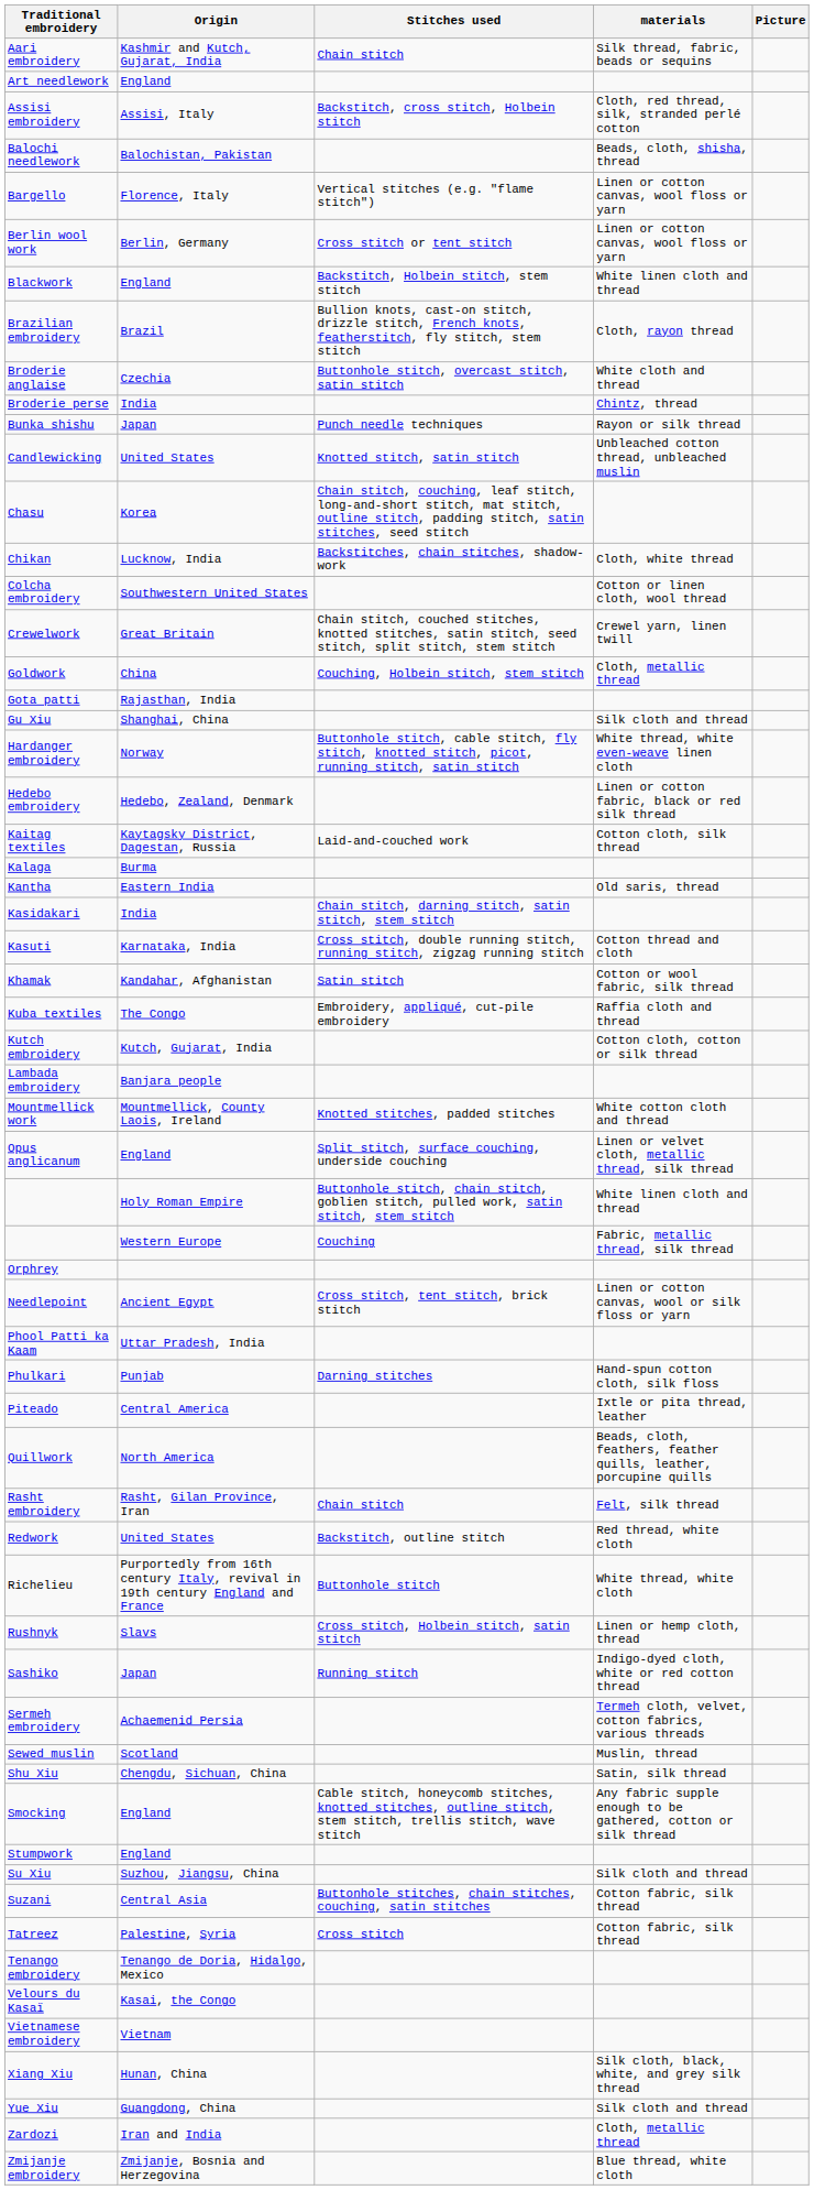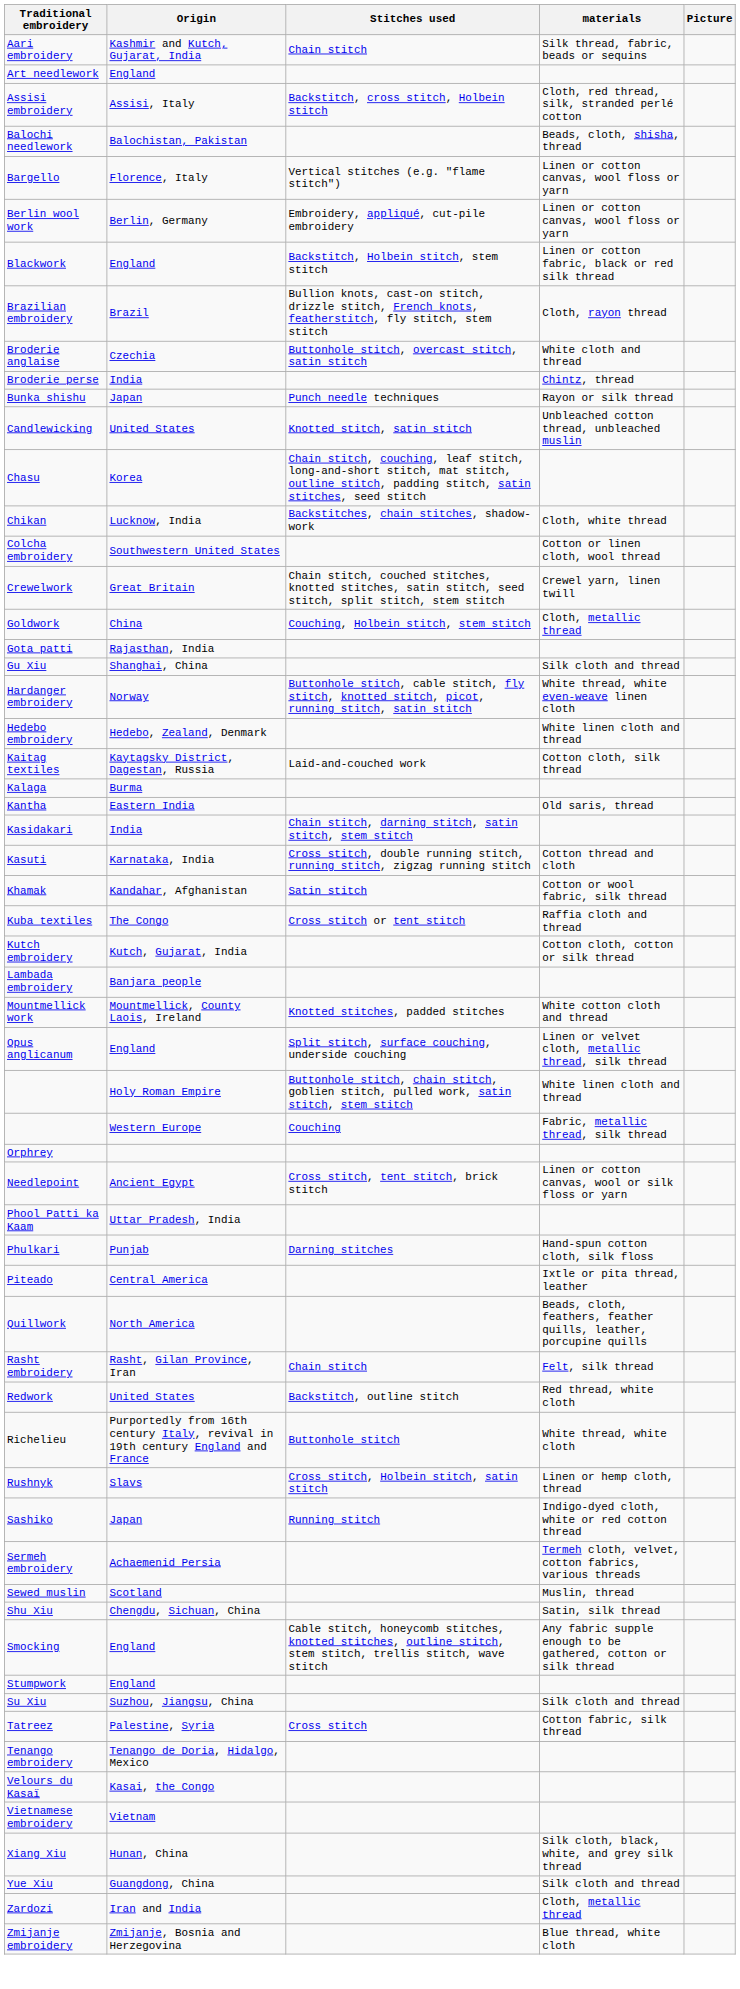 <table class="wikitable sortable mw-collapsible mw-collapsed">
 <tr>
 <th>Traditional embroidery</th>
 <th>Origin</th>
 <th>Stitches used</th>
 <th>materials</th>
 <th>Picture</th>
 </tr>
 <tr>
 <td><a href='#'>Aari embroidery</a></td>
 <td><a href='#'>Kashmir</a> and <a href='#'>Kutch, Gujarat, India</a></td>
 <td><a href='#'>Chain stitch</a></td>
 <td>Silk thread, fabric, beads or sequins</td>
 <td></td>
 </tr>
 <tr>
 <td><a href='#'>Art needlework</a></td>
 <td><a href='#'>England</a></td>
 <td></td>
 <td></td>
 <td></td>
 </tr>
 <tr>
 <td><a href='#'>Assisi embroidery</a></td>
 <td><a href='#'>Assisi</a>, Italy</td>
 <td><a href='#'>Backstitch</a>, <a href='#'>cross stitch</a>, <a href='#'>Holbein stitch</a></td>
 <td>Cloth, red thread, silk, stranded perlé cotton</td>
 <td></td>
 </tr>
 <tr>
 <td><a href='#'>Balochi needlework</a></td>
 <td><a href='#'>Balochistan, Pakistan</a></td>
 <td></td>
 <td>Beads, cloth, <a href='#'>shisha</a>, thread</td>
 <td></td>
 </tr>
 <tr>
 <td><a href='#'>Bargello</a></td>
 <td><a href='#'>Florence</a>, Italy</td>
 <td>Vertical stitches (e.g. "flame stitch")</td>
 <td>Linen or cotton canvas, wool floss or yarn</td>
 <td></td>
 </tr>
 <tr>
 <td><a href='#'>Berlin wool work</a></td>
 <td><a href='#'>Berlin</a>, Germany</td>
-<td><a href='#'>Cross stitch</a> or <a href='#'>tent stitch</a></td>
+<td>Embroidery, <a href='#'>appliqué</a>, cut-pile embroidery</td>
 <td>Linen or cotton canvas, wool floss or yarn</td>
 <td></td>
 </tr>
 <tr>
 <td><a href='#'>Blackwork</a></td>
 <td><a href='#'>England</a></td>
 <td><a href='#'>Backstitch</a>, <a href='#'>Holbein stitch</a>, stem stitch</td>
-<td>White linen cloth and thread</td>
+<td>Linen or cotton fabric, black or red silk thread</td>
 <td></td>
 </tr>
 <tr>
 <td><a href='#'>Brazilian embroidery</a></td>
 <td><a href='#'>Brazil</a></td>
 <td>Bullion knots, cast-on stitch, drizzle stitch, <a href='#'>French knots</a>, <a href='#'>featherstitch</a>, fly stitch, stem stitch</td>
 <td>Cloth, <a href='#'>rayon</a> thread</td>
 <td></td>
 </tr>
 <tr>
 <td><a href='#'>Broderie anglaise</a></td>
 <td><a href='#'>Czechia</a></td>
 <td><a href='#'>Buttonhole stitch</a>, <a href='#'>overcast stitch</a>, <a href='#'>satin stitch</a></td>
 <td>White cloth and thread</td>
 <td></td>
 </tr>
 <tr>
 <td><a href='#'>Broderie perse</a></td>
 <td><a href='#'>India</a></td>
 <td></td>
 <td><a href='#'>Chintz</a>, thread</td>
 <td></td>
 </tr>
 <tr>
 <td><a href='#'>Bunka shishu</a></td>
 <td><a href='#'>Japan</a></td>
 <td><a href='#'>Punch needle</a> techniques</td>
 <td>Rayon or silk thread</td>
 <td></td>
 </tr>
 <tr>
 <td><a href='#'>Candlewicking</a></td>
 <td><a href='#'>United States</a></td>
 <td><a href='#'>Knotted stitch</a>, <a href='#'>satin stitch</a></td>
 <td>Unbleached cotton thread, unbleached <a href='#'>muslin</a></td>
 <td></td>
 </tr>
 <tr>
 <td><a href='#'>Chasu</a></td>
 <td><a href='#'>Korea</a></td>
 <td><a href='#'>Chain stitch</a>, <a href='#'>couching</a>, leaf stitch, long-and-short stitch, mat stitch, <a href='#'>outline stitch</a>, padding stitch, <a href='#'>satin stitches</a>, seed stitch</td>
 <td></td>
 <td></td>
 </tr>
 <tr>
 <td><a href='#'>Chikan</a></td>
 <td><a href='#'>Lucknow</a>, India</td>
 <td><a href='#'>Backstitches</a>, <a href='#'>chain stitches</a>, shadow-work</td>
 <td>Cloth, white thread</td>
 <td></td>
 </tr>
 <tr>
 <td><a href='#'>Colcha embroidery</a></td>
 <td><a href='#'>Southwestern United States</a></td>
 <td></td>
 <td>Cotton or linen cloth, wool thread</td>
 <td></td>
 </tr>
 <tr>
 <td><a href='#'>Crewelwork</a></td>
 <td><a href='#'>Great Britain</a></td>
 <td>Chain stitch, couched stitches, knotted stitches, satin stitch, seed stitch, split stitch, stem stitch</td>
 <td>Crewel yarn, linen twill</td>
 <td></td>
 </tr>
 <tr>
 <td><a href='#'>Goldwork</a></td>
 <td><a href='#'>China</a></td>
 <td><a href='#'>Couching</a>, <a href='#'>Holbein stitch</a>, <a href='#'>stem stitch</a></td>
 <td>Cloth, <a href='#'>metallic thread</a></td>
 <td></td>
 </tr>
 <tr>
 <td><a href='#'>Gota patti</a></td>
 <td><a href='#'>Rajasthan</a>, India</td>
 <td></td>
 <td></td>
 <td></td>
 </tr>
 <tr>
 <td><a href='#'>Gu Xiu</a></td>
 <td><a href='#'>Shanghai</a>, China</td>
 <td></td>
 <td>Silk cloth and thread</td>
 <td></td>
 </tr>
 <tr>
 <td><a href='#'>Hardanger embroidery</a></td>
 <td><a href='#'>Norway</a></td>
 <td><a href='#'>Buttonhole stitch</a>, cable stitch, <a href='#'>fly stitch</a>, <a href='#'>knotted stitch</a>, <a href='#'>picot</a>, <a href='#'>running stitch</a>, <a href='#'>satin stitch</a></td>
 <td>White thread, white <a href='#'>even-weave</a> linen cloth</td>
 <td></td>
 </tr>
 <tr>
 <td><a href='#'>Hedebo embroidery</a></td>
 <td><a href='#'>Hedebo</a>, <a href='#'>Zealand</a>, Denmark</td>
 <td></td>
-<td>Linen or cotton fabric, black or red silk thread</td>
+<td>White linen cloth and thread</td>
 <td></td>
 </tr>
 <tr>
 <td><a href='#'>Kaitag textiles</a></td>
 <td><a href='#'>Kaytagsky District</a>, <a href='#'>Dagestan</a>, Russia</td>
 <td>Laid-and-couched work</td>
 <td>Cotton cloth, silk thread</td>
 <td></td>
 </tr>
 <tr>
 <td><a href='#'>Kalaga</a></td>
 <td><a href='#'>Burma</a></td>
 <td></td>
 <td></td>
 <td></td>
 </tr>
 <tr>
 <td><a href='#'>Kantha</a></td>
 <td><a href='#'>Eastern India</a></td>
 <td></td>
 <td>Old saris, thread</td>
 <td></td>
 </tr>
 <tr>
 <td><a href='#'>Kasidakari</a></td>
 <td><a href='#'>India</a></td>
 <td><a href='#'>Chain stitch</a>, <a href='#'>darning stitch</a>, <a href='#'>satin stitch</a>, <a href='#'>stem stitch</a></td>
 <td></td>
 <td></td>
 </tr>
 <tr>
 <td><a href='#'>Kasuti</a></td>
 <td><a href='#'>Karnataka</a>, India</td>
 <td><a href='#'>Cross stitch</a>, double running stitch, <a href='#'>running stitch</a>, zigzag running stitch</td>
 <td>Cotton thread and cloth</td>
 <td></td>
 </tr>
 <tr>
 <td><a href='#'>Khamak</a></td>
 <td><a href='#'>Kandahar</a>, Afghanistan</td>
 <td><a href='#'>Satin stitch</a></td>
 <td>Cotton or wool fabric, silk thread</td>
 <td></td>
 </tr>
 <tr>
 <td><a href='#'>Kuba textiles</a></td>
 <td><a href='#'>The Congo</a></td>
-<td>Embroidery, <a href='#'>appliqué</a>, cut-pile embroidery</td>
+<td><a href='#'>Cross stitch</a> or <a href='#'>tent stitch</a></td>
 <td>Raffia cloth and thread</td>
 <td></td>
 </tr>
 <tr>
 <td><a href='#'>Kutch embroidery</a></td>
 <td><a href='#'>Kutch</a>, <a href='#'>Gujarat</a>, India</td>
 <td></td>
 <td>Cotton cloth, cotton or silk thread</td>
 <td></td>
 </tr>
 <tr>
 <td><a href='#'>Lambada embroidery</a></td>
 <td><a href='#'>Banjara people</a></td>
 <td></td>
 <td></td>
 <td></td>
 </tr>
 <tr>
 <td><a href='#'>Mountmellick work</a></td>
 <td><a href='#'>Mountmellick</a>, <a href='#'>County Laois</a>, Ireland</td>
 <td><a href='#'>Knotted stitches</a>, padded stitches</td>
 <td>White cotton cloth and thread</td>
 <td></td>
 </tr>
 <tr>
 <td><a href='#'>Opus anglicanum</a></td>
 <td><a href='#'>England</a></td>
 <td><a href='#'>Split stitch</a>, <a href='#'>surface couching</a>, underside couching</td>
 <td>Linen or velvet cloth, <a href='#'>metallic thread</a>, silk thread</td>
 <td></td>
 </tr>
 <tr>
 <td></td>
 <td><a href='#'>Holy Roman Empire</a></td>
 <td><a href='#'>Buttonhole stitch</a>, <a href='#'>chain stitch</a>, goblien stitch, pulled work, <a href='#'>satin stitch</a>, <a href='#'>stem stitch</a></td>
 <td>White linen cloth and thread</td>
 <td></td>
 </tr>
 <tr>
 <td></td>
 <td><a href='#'>Western Europe</a></td>
 <td><a href='#'>Couching</a></td>
 <td>Fabric, <a href='#'>metallic thread</a>, silk thread</td>
 <td></td>
 </tr>
 <tr>
 <td><a href='#'>Orphrey</a></td>
 <td></td>
 <td></td>
 <td></td>
 <td></td>
 </tr>
 <tr>
 <td><a href='#'>Needlepoint</a></td>
 <td><a href='#'>Ancient Egypt</a></td>
 <td><a href='#'>Cross stitch</a>, <a href='#'>tent stitch</a>, brick stitch</td>
 <td>Linen or cotton canvas, wool or silk floss or yarn</td>
 <td></td>
 </tr>
 <tr>
 <td><a href='#'>Phool Patti ka Kaam</a></td>
 <td><a href='#'>Uttar Pradesh</a>, India</td>
 <td></td>
 <td></td>
 <td></td>
 </tr>
 <tr>
 <td><a href='#'>Phulkari</a></td>
 <td><a href='#'>Punjab</a></td>
 <td><a href='#'>Darning stitches</a></td>
 <td>Hand-spun cotton cloth, silk floss</td>
 <td></td>
 </tr>
 <tr>
 <td><a href='#'>Piteado</a></td>
 <td><a href='#'>Central America</a></td>
 <td></td>
 <td>Ixtle or pita thread, leather</td>
 <td></td>
 </tr>
 <tr>
 <td><a href='#'>Quillwork</a></td>
 <td><a href='#'>North America</a></td>
 <td></td>
 <td>Beads, cloth, feathers, feather quills, leather, porcupine quills</td>
 <td></td>
 </tr>
 <tr>
 <td><a href='#'>Rasht embroidery</a></td>
 <td><a href='#'>Rasht</a>, <a href='#'>Gilan Province</a>, Iran</td>
 <td><a href='#'>Chain stitch</a></td>
 <td><a href='#'>Felt</a>, silk thread</td>
 <td></td>
 </tr>
 <tr>
 <td><a href='#'>Redwork</a></td>
 <td><a href='#'>United States</a></td>
 <td><a href='#'>Backstitch</a>, outline stitch</td>
 <td>Red thread, white cloth</td>
 <td></td>
 </tr>
 <tr>
 <td>Richelieu</td>
 <td>Purportedly from 16th century <a href='#'>Italy</a>, revival in 19th century <a href='#'>England</a> and <a href='#'>France</a></td>
 <td><a href='#'>Buttonhole stitch</a></td>
 <td>White thread, white cloth</td>
 <td></td>
 </tr>
 <tr>
 <td><a href='#'>Rushnyk</a></td>
 <td><a href='#'>Slavs</a></td>
 <td><a href='#'>Cross stitch</a>, <a href='#'>Holbein stitch</a>, <a href='#'>satin stitch</a></td>
 <td>Linen or hemp cloth, thread</td>
 <td></td>
 </tr>
 <tr>
 <td><a href='#'>Sashiko</a></td>
 <td><a href='#'>Japan</a></td>
 <td><a href='#'>Running stitch</a></td>
 <td>Indigo-dyed cloth, white or red cotton thread</td>
 <td></td>
 </tr>
 <tr>
 <td><a href='#'>Sermeh embroidery</a></td>
 <td><a href='#'>Achaemenid Persia</a></td>
 <td></td>
 <td><a href='#'>Termeh</a> cloth, velvet, cotton fabrics, various threads</td>
 <td></td>
 </tr>
 <tr>
 <td><a href='#'>Sewed muslin</a></td>
 <td><a href='#'>Scotland</a></td>
 <td></td>
 <td>Muslin, thread</td>
 <td></td>
 </tr>
 <tr>
 <td><a href='#'>Shu Xiu</a></td>
 <td><a href='#'>Chengdu</a>, <a href='#'>Sichuan</a>, China</td>
 <td></td>
 <td>Satin, silk thread</td>
 <td></td>
 </tr>
 <tr>
 <td><a href='#'>Smocking</a></td>
 <td><a href='#'>England</a></td>
 <td>Cable stitch, honeycomb stitches, <a href='#'>knotted stitches</a>, <a href='#'>outline stitch</a>, stem stitch, trellis stitch, wave stitch</td>
 <td>Any fabric supple enough to be gathered, cotton or silk thread</td>
 <td></td>
 </tr>
 <tr>
 <td><a href='#'>Stumpwork</a></td>
 <td><a href='#'>England</a></td>
 <td></td>
 <td></td>
 <td></td>
 </tr>
 <tr>
 <td><a href='#'>Su Xiu</a></td>
 <td><a href='#'>Suzhou</a>, <a href='#'>Jiangsu</a>, China</td>
 <td></td>
 <td>Silk cloth and thread</td>
 <td></td>
 </tr>
 <tr>
-<td><a href='#'>Suzani</a></td>
-<td><a href='#'>Central Asia</a></td>
-<td><a href='#'>Buttonhole stitches</a>, <a href='#'>chain stitches</a>, <a href='#'>couching</a>, <a href='#'>satin stitches</a></td>
-<td>Cotton fabric, silk thread</td>
-<td></td>
-</tr>
-<tr>
 <td><a href='#'>Tatreez</a></td>
 <td><a href='#'>Palestine</a>, <a href='#'>Syria</a></td>
 <td><a href='#'>Cross stitch</a></td>
 <td>Cotton fabric, silk thread</td>
 <td></td>
 </tr>
 <tr>
 <td><a href='#'>Tenango embroidery</a></td>
 <td><a href='#'>Tenango de Doria</a>, <a href='#'>Hidalgo</a>, Mexico</td>
 <td></td>
 <td></td>
 <td></td>
 </tr>
 <tr>
 <td><a href='#'>Velours du Kasaï</a></td>
 <td><a href='#'>Kasai</a>, <a href='#'>the Congo</a></td>
 <td></td>
 <td></td>
 <td></td>
 </tr>
 <tr>
 <td><a href='#'>Vietnamese embroidery</a></td>
 <td><a href='#'>Vietnam</a></td>
 <td></td>
 <td></td>
 <td></td>
 </tr>
 <tr>
 <td><a href='#'>Xiang Xiu</a></td>
 <td><a href='#'>Hunan</a>, China</td>
 <td></td>
 <td>Silk cloth, black, white, and grey silk thread</td>
 <td></td>
 </tr>
 <tr>
 <td><a href='#'>Yue Xiu</a></td>
 <td><a href='#'>Guangdong</a>, China</td>
 <td></td>
 <td>Silk cloth and thread</td>
 <td></td>
 </tr>
 <tr>
 <td><a href='#'>Zardozi</a></td>
 <td><a href='#'>Iran</a> and <a href='#'>India</a></td>
 <td></td>
 <td>Cloth, <a href='#'>metallic thread</a></td>
 <td></td>
 </tr>
 <tr>
 <td><a href='#'>Zmijanje embroidery</a></td>
 <td><a href='#'>Zmijanje</a>, Bosnia and Herzegovina</td>
 <td></td>
 <td>Blue thread, white cloth</td>
 <td></td>
 </tr>
 </table>
